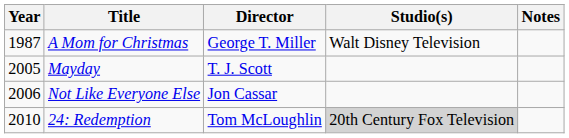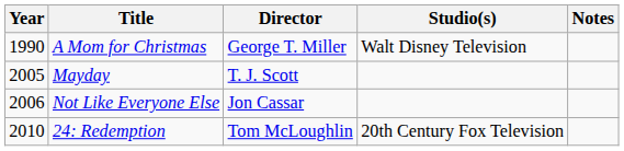 <table class="wikitable">
 <tr>
 <th>Year</th>
 <th>Title</th>
 <th>Director</th>
 <th>Studio(s)</th>
 <th>Notes</th>
 </tr>
 <tr>
-<td>1987</td>
+<td>1990</td>
 <td><em><a href='#'>A Mom for Christmas</a></em></td>
 <td><a href='#'>George T. Miller</a></td>
 <td>Walt Disney Television</td>
 <td></td>
 </tr>
 <tr>
 <td>2005</td>
 <td><em><a href='#'>Mayday</a></em></td>
 <td><a href='#'>T. J. Scott</a></td>
 <td></td>
 <td></td>
 </tr>
 <tr>
 <td>2006</td>
 <td><em><a href='#'>Not Like Everyone Else</a></em></td>
 <td><a href='#'>Jon Cassar</a></td>
 <td></td>
 <td></td>
 </tr>
 <tr>
 <td>2010</td>
 <td><em><a href='#'>24: Redemption</a></em></td>
 <td><a href='#'>Tom McLoughlin</a></td>
-<td style="background: lightgrey;">20th Century Fox Television</td>
+<td>20th Century Fox Television</td>
 <td></td>
 </tr>
 </table>
